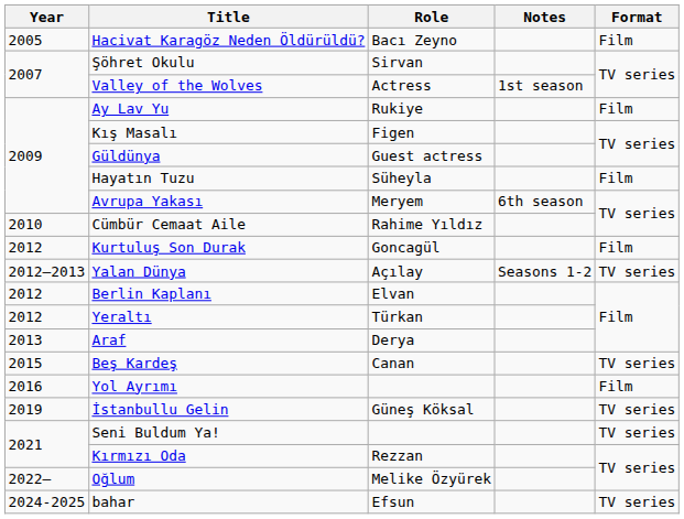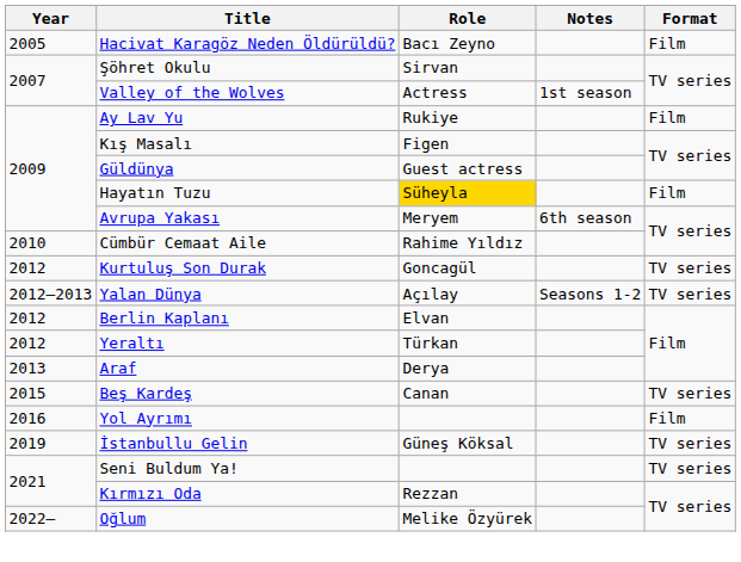 <table class="wikitable">
 <tr>
 <th>Year</th>
 <th>Title</th>
 <th>Role</th>
 <th>Notes</th>
 <th>Format</th>
 </tr>
 <tr>
 <td>2005</td>
 <td><a href='#'>Hacivat Karagöz Neden Öldürüldü?</a></td>
 <td>Bacı Zeyno</td>
 <td></td>
 <td>Film</td>
 </tr>
 <tr>
 <td rowspan="2">2007</td>
 <td>Şöhret Okulu</td>
 <td>Sirvan</td>
 <td></td>
 <td rowspan="2">TV series</td>
 </tr>
 <tr>
 <td><a href='#'>Valley of the Wolves</a></td>
 <td>Actress</td>
 <td>1st season</td>
 </tr>
 <tr>
 <td rowspan="5">2009</td>
 <td><a href='#'>Ay Lav Yu</a></td>
 <td>Rukiye</td>
 <td></td>
 <td>Film</td>
 </tr>
 <tr>
 <td>Kış Masalı</td>
 <td>Figen</td>
 <td></td>
 <td rowspan="2">TV series</td>
 </tr>
 <tr>
 <td><a href='#'>Güldünya</a></td>
 <td>Guest actress</td>
 <td></td>
 </tr>
 <tr>
 <td>Hayatın Tuzu</td>
-<td>Süheyla</td>
+<td style="background: gold;">Süheyla</td>
 <td></td>
 <td>Film</td>
 </tr>
 <tr>
 <td><a href='#'>Avrupa Yakası</a></td>
 <td>Meryem</td>
 <td>6th season</td>
 <td rowspan="2">TV series</td>
 </tr>
 <tr>
 <td>2010</td>
 <td>Cümbür Cemaat Aile</td>
 <td>Rahime Yıldız</td>
 <td></td>
 </tr>
 <tr>
 <td>2012</td>
 <td><a href='#'>Kurtuluş Son Durak</a></td>
 <td>Goncagül</td>
 <td></td>
-<td>Film</td>
+<td>TV series</td>
 </tr>
 <tr>
 <td>2012–2013</td>
 <td><a href='#'>Yalan Dünya</a></td>
 <td>Açılay</td>
 <td>Seasons 1-2</td>
 <td>TV series</td>
 </tr>
 <tr>
 <td>2012</td>
 <td><a href='#'>Berlin Kaplanı</a></td>
 <td>Elvan</td>
 <td></td>
 <td rowspan="3">Film</td>
 </tr>
 <tr>
 <td>2012</td>
 <td><a href='#'>Yeraltı</a></td>
 <td>Türkan</td>
 <td></td>
 </tr>
 <tr>
 <td>2013</td>
 <td><a href='#'>Araf</a></td>
 <td>Derya</td>
 <td></td>
 </tr>
 <tr>
 <td>2015</td>
 <td><a href='#'>Beş Kardeş</a></td>
 <td>Canan</td>
 <td></td>
 <td>TV series</td>
 </tr>
 <tr>
 <td>2016</td>
 <td><a href='#'>Yol Ayrımı</a></td>
 <td></td>
 <td></td>
 <td>Film</td>
 </tr>
 <tr>
 <td>2019</td>
 <td><a href='#'>İstanbullu Gelin</a></td>
 <td>Güneş Köksal</td>
 <td></td>
 <td>TV series</td>
 </tr>
 <tr>
 <td rowspan="2">2021</td>
 <td>Seni Buldum Ya!</td>
 <td></td>
 <td></td>
 <td>TV series</td>
 </tr>
 <tr>
 <td><a href='#'>Kırmızı Oda</a></td>
 <td>Rezzan</td>
 <td></td>
 <td rowspan="2">TV series</td>
 </tr>
 <tr>
 <td>2022–</td>
 <td><a href='#'>Oğlum</a></td>
 <td>Melike Özyürek</td>
 <td></td>
 </tr>
-<tr>
-<td>2024-2025</td>
-<td>bahar</td>
-<td>Efsun</td>
-<td></td>
-<td>TV series</td>
-</tr>
 </table>
